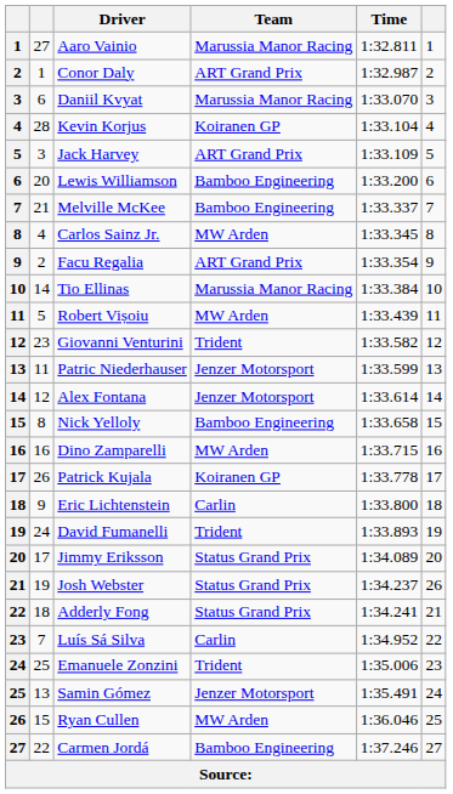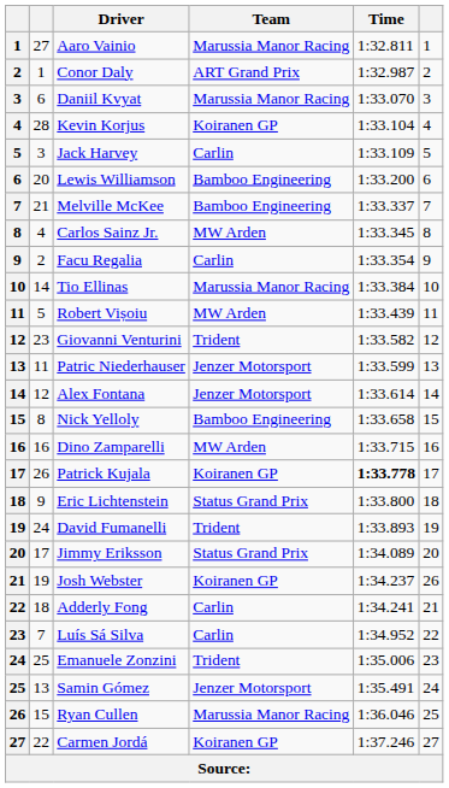 <table class="wikitable" style="font-size:85%">
 <tr>
 <th></th>
 <th></th>
 <th>Driver</th>
 <th>Team</th>
 <th>Time</th>
 <th></th>
 </tr>
 <tr>
 <th>1</th>
 <td align="center">27</td>
 <td> <a href='#'>Aaro Vainio</a></td>
 <td><a href='#'>Marussia Manor Racing</a></td>
 <td>1:32.811</td>
 <td>1</td>
 </tr>
 <tr>
 <th>2</th>
 <td align="center">1</td>
 <td> <a href='#'>Conor Daly</a></td>
 <td><a href='#'>ART Grand Prix</a></td>
 <td>1:32.987</td>
 <td>2</td>
 </tr>
 <tr>
 <th>3</th>
 <td align="center">6</td>
 <td> <a href='#'>Daniil Kvyat</a></td>
 <td><a href='#'>Marussia Manor Racing</a></td>
 <td>1:33.070</td>
 <td>3</td>
 </tr>
 <tr>
 <th>4</th>
 <td align="center">28</td>
 <td> <a href='#'>Kevin Korjus</a></td>
 <td><a href='#'>Koiranen GP</a></td>
 <td>1:33.104</td>
 <td>4</td>
 </tr>
 <tr>
 <th>5</th>
 <td align="center">3</td>
 <td> <a href='#'>Jack Harvey</a></td>
-<td><a href='#'>ART Grand Prix</a></td>
+<td><a href='#'>Carlin</a></td>
 <td>1:33.109</td>
 <td>5</td>
 </tr>
 <tr>
 <th>6</th>
 <td align="center">20</td>
 <td> <a href='#'>Lewis Williamson</a></td>
 <td><a href='#'>Bamboo Engineering</a></td>
 <td>1:33.200</td>
 <td>6</td>
 </tr>
 <tr>
 <th>7</th>
 <td align="center">21</td>
 <td> <a href='#'>Melville McKee</a></td>
 <td><a href='#'>Bamboo Engineering</a></td>
 <td>1:33.337</td>
 <td>7</td>
 </tr>
 <tr>
 <th>8</th>
 <td align="center">4</td>
 <td> <a href='#'>Carlos Sainz Jr.</a></td>
 <td><a href='#'>MW Arden</a></td>
 <td>1:33.345</td>
 <td>8</td>
 </tr>
 <tr>
 <th>9</th>
 <td align="center">2</td>
 <td> <a href='#'>Facu Regalia</a></td>
-<td><a href='#'>ART Grand Prix</a></td>
+<td><a href='#'>Carlin</a></td>
 <td>1:33.354</td>
 <td>9</td>
 </tr>
 <tr>
 <th>10</th>
 <td align="center">14</td>
 <td> <a href='#'>Tio Ellinas</a></td>
 <td><a href='#'>Marussia Manor Racing</a></td>
 <td>1:33.384</td>
 <td>10</td>
 </tr>
 <tr>
 <th>11</th>
 <td align="center">5</td>
 <td> <a href='#'>Robert Vișoiu</a></td>
 <td><a href='#'>MW Arden</a></td>
 <td>1:33.439</td>
 <td>11</td>
 </tr>
 <tr>
 <th>12</th>
 <td align="center">23</td>
 <td> <a href='#'>Giovanni Venturini</a></td>
 <td><a href='#'>Trident</a></td>
 <td>1:33.582</td>
 <td>12</td>
 </tr>
 <tr>
 <th>13</th>
 <td align="center">11</td>
 <td> <a href='#'>Patric Niederhauser</a></td>
 <td><a href='#'>Jenzer Motorsport</a></td>
 <td>1:33.599</td>
 <td>13</td>
 </tr>
 <tr>
 <th>14</th>
 <td align="center">12</td>
 <td> <a href='#'>Alex Fontana</a></td>
 <td><a href='#'>Jenzer Motorsport</a></td>
 <td>1:33.614</td>
 <td>14</td>
 </tr>
 <tr>
 <th>15</th>
 <td align="center">8</td>
 <td> <a href='#'>Nick Yelloly</a></td>
 <td><a href='#'>Bamboo Engineering</a></td>
 <td>1:33.658</td>
 <td>15</td>
 </tr>
 <tr>
 <th>16</th>
 <td align="center">16</td>
 <td> <a href='#'>Dino Zamparelli</a></td>
 <td><a href='#'>MW Arden</a></td>
 <td>1:33.715</td>
 <td>16</td>
 </tr>
 <tr>
 <th>17</th>
 <td align="center">26</td>
 <td> <a href='#'>Patrick Kujala</a></td>
 <td><a href='#'>Koiranen GP</a></td>
-<td>1:33.778</td>
+<td><strong>1:33.778</strong></td>
 <td>17</td>
 </tr>
 <tr>
 <th>18</th>
 <td align="center">9</td>
 <td> <a href='#'>Eric Lichtenstein</a></td>
-<td><a href='#'>Carlin</a></td>
+<td><a href='#'>Status Grand Prix</a></td>
 <td>1:33.800</td>
 <td>18</td>
 </tr>
 <tr>
 <th>19</th>
 <td align="center">24</td>
 <td> <a href='#'>David Fumanelli</a></td>
 <td><a href='#'>Trident</a></td>
 <td>1:33.893</td>
 <td>19</td>
 </tr>
 <tr>
 <th>20</th>
 <td align="center">17</td>
 <td> <a href='#'>Jimmy Eriksson</a></td>
 <td><a href='#'>Status Grand Prix</a></td>
 <td>1:34.089</td>
 <td>20</td>
 </tr>
 <tr>
 <th>21</th>
 <td align="center">19</td>
 <td> <a href='#'>Josh Webster</a></td>
-<td><a href='#'>Status Grand Prix</a></td>
+<td><a href='#'>Koiranen GP</a></td>
 <td>1:34.237</td>
 <td>26 </td>
 </tr>
 <tr>
 <th>22</th>
 <td align="center">18</td>
 <td> <a href='#'>Adderly Fong</a></td>
-<td><a href='#'>Status Grand Prix</a></td>
+<td><a href='#'>Carlin</a></td>
 <td>1:34.241</td>
 <td>21</td>
 </tr>
 <tr>
 <th>23</th>
 <td align="center">7</td>
 <td> <a href='#'>Luís Sá Silva</a></td>
 <td><a href='#'>Carlin</a></td>
 <td>1:34.952</td>
 <td>22</td>
 </tr>
 <tr>
 <th>24</th>
 <td align="center">25</td>
 <td> <a href='#'>Emanuele Zonzini</a></td>
 <td><a href='#'>Trident</a></td>
 <td>1:35.006</td>
 <td>23</td>
 </tr>
 <tr>
 <th>25</th>
 <td align="center">13</td>
 <td> <a href='#'>Samin Gómez</a></td>
 <td><a href='#'>Jenzer Motorsport</a></td>
 <td>1:35.491</td>
 <td>24</td>
 </tr>
 <tr>
 <th>26</th>
 <td align="center">15</td>
 <td> <a href='#'>Ryan Cullen</a></td>
-<td><a href='#'>MW Arden</a></td>
+<td><a href='#'>Marussia Manor Racing</a></td>
 <td>1:36.046</td>
 <td>25</td>
 </tr>
 <tr>
 <th>27</th>
 <td align="center">22</td>
 <td> <a href='#'>Carmen Jordá</a></td>
-<td><a href='#'>Bamboo Engineering</a></td>
+<td><a href='#'>Koiranen GP</a></td>
 <td>1:37.246</td>
 <td>27</td>
 </tr>
 <tr>
 <th colspan="6">Source:</th>
 </tr>
 </table>
